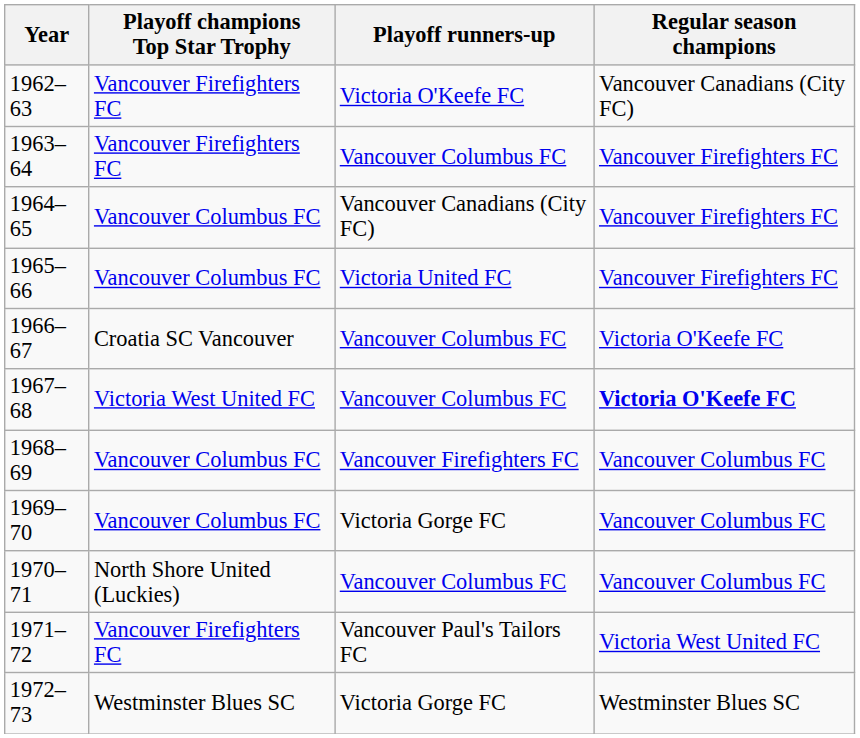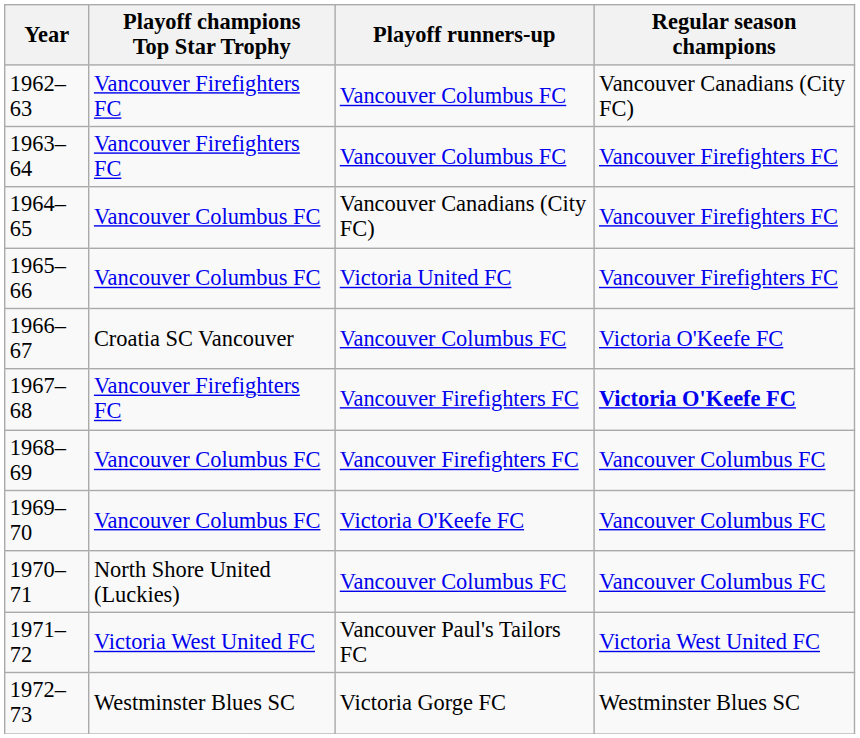 <table class="wikitable">
 <tr>
 <th>Year</th>
 <th>Playoff champions <br> Top Star Trophy</th>
 <th>Playoff runners-up</th>
 <th>Regular season champions</th>
 </tr>
 <tr>
 <td>1962–63</td>
 <td><a href='#'>Vancouver Firefighters FC</a></td>
-<td><a href='#'>Victoria O'Keefe FC</a></td>
+<td><a href='#'>Vancouver Columbus FC</a></td>
 <td>Vancouver Canadians (City FC)</td>
 </tr>
 <tr>
 <td>1963–64</td>
 <td><a href='#'>Vancouver Firefighters FC</a></td>
 <td><a href='#'>Vancouver Columbus FC</a></td>
 <td><a href='#'>Vancouver Firefighters FC</a></td>
 </tr>
 <tr>
 <td>1964–65</td>
 <td><a href='#'>Vancouver Columbus FC</a></td>
 <td>Vancouver Canadians (City FC)</td>
 <td><a href='#'>Vancouver Firefighters FC</a></td>
 </tr>
 <tr>
 <td>1965–66</td>
 <td><a href='#'>Vancouver Columbus FC</a></td>
 <td><a href='#'>Victoria United FC</a></td>
 <td><a href='#'>Vancouver Firefighters FC</a></td>
 </tr>
 <tr>
 <td>1966–67</td>
 <td>Croatia SC Vancouver</td>
 <td><a href='#'>Vancouver Columbus FC</a></td>
 <td><a href='#'>Victoria O'Keefe FC</a></td>
 </tr>
 <tr>
 <td>1967–68</td>
-<td><a href='#'>Victoria West United FC</a></td>
-<td><a href='#'>Vancouver Columbus FC</a></td>
+<td><a href='#'>Vancouver Firefighters FC</a></td>
+<td><a href='#'>Vancouver Firefighters FC</a></td>
 <td><strong><a href='#'>Victoria O'Keefe FC</a></strong></td>
 </tr>
 <tr>
 <td>1968–69</td>
 <td><a href='#'>Vancouver Columbus FC</a></td>
 <td><a href='#'>Vancouver Firefighters FC</a></td>
 <td><a href='#'>Vancouver Columbus FC</a></td>
 </tr>
 <tr>
 <td>1969–70</td>
 <td><a href='#'>Vancouver Columbus FC</a></td>
-<td>Victoria Gorge FC</td>
+<td><a href='#'>Victoria O'Keefe FC</a></td>
 <td><a href='#'>Vancouver Columbus FC</a></td>
 </tr>
 <tr>
 <td>1970–71</td>
 <td>North Shore United (Luckies)</td>
 <td><a href='#'>Vancouver Columbus FC</a></td>
 <td><a href='#'>Vancouver Columbus FC</a></td>
 </tr>
 <tr>
 <td>1971–72</td>
-<td><a href='#'>Vancouver Firefighters FC</a></td>
+<td><a href='#'>Victoria West United FC</a></td>
 <td>Vancouver Paul's Tailors FC</td>
 <td><a href='#'>Victoria West United FC</a></td>
 </tr>
 <tr>
 <td>1972–73</td>
 <td>Westminster Blues SC</td>
 <td>Victoria Gorge FC</td>
 <td>Westminster Blues SC</td>
 </tr>
 </table>
